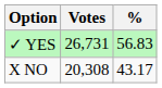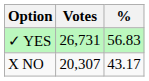 <table class="wikitable">
 <tr>
 <th>Option</th>
 <th>Votes</th>
 <th>%</th>
 </tr>
 <tr>
 <td style=background:#bbf8be>✓ YES</td>
 <td style=background:#bbf8be>26,731</td>
 <td style=background:#bbf8be>56.83</td>
 </tr>
 <tr>
 <td>X NO</td>
-<td>20,308</td>
+<td>20,307</td>
 <td>43.17</td>
 </tr>
 </table>
